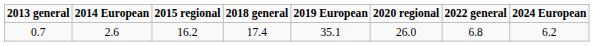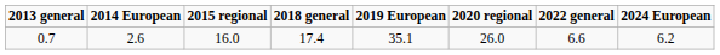 <table class="wikitable" style="text-align:center">
 <tr>
 <td><strong>2013 general</strong></td>
 <td><strong>2014 European</strong></td>
 <td><strong>2015 regional</strong></td>
 <td><strong>2018 general</strong></td>
 <td><strong>2019 European</strong></td>
 <td><strong>2020 regional</strong></td>
 <td><strong>2022 general</strong></td>
 <td><strong>2024 European</strong></td>
 </tr>
 <tr>
 <td>0.7</td>
 <td>2.6</td>
-<td>16.2</td>
+<td>16.0</td>
 <td>17.4</td>
 <td>35.1</td>
 <td>26.0</td>
-<td>6.8</td>
+<td>6.6</td>
 <td>6.2</td>
 </tr>
 </table>
